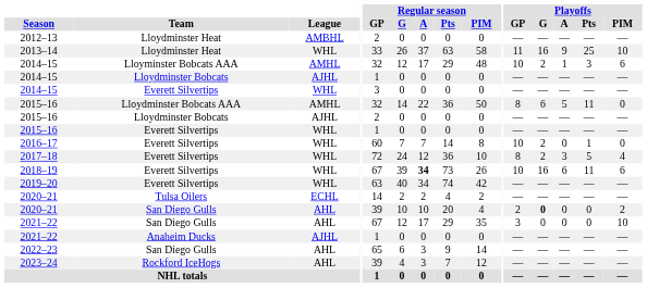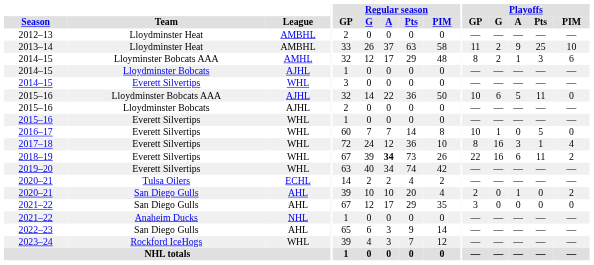 <table border="0" cellpadding="1" cellspacing="0" style="text-align:center; width:60em">
 <tr bgcolor="#e0e0e0">
 <th colspan="3" bgcolor="#ffffff"></th>
 <th rowspan="99" bgcolor="#ffffff"></th>
 <th colspan="5"><a href='#'>Regular season</a></th>
 <th rowspan="99" bgcolor="#ffffff"></th>
 <th colspan="5"><a href='#'>Playoffs</a></th>
 </tr>
 <tr bgcolor="#e0e0e0">
 <th><a href='#'>Season</a></th>
 <th>Team</th>
 <th>League</th>
 <th>GP</th>
 <th><a href='#'>G</a></th>
 <th><a href='#'>A</a></th>
 <th><a href='#'>Pts</a></th>
 <th><a href='#'>PIM</a></th>
 <th>GP</th>
 <th>G</th>
 <th>A</th>
 <th>Pts</th>
 <th>PIM</th>
 </tr>
 <tr>
 <td>2012–13</td>
 <td>Lloydminster Heat</td>
 <td><a href='#'>AMBHL</a></td>
 <td>2</td>
 <td>0</td>
 <td>0</td>
 <td>0</td>
 <td>0</td>
 <td>—</td>
 <td>—</td>
 <td>—</td>
 <td>—</td>
 <td>—</td>
 </tr>
 <tr bgcolor="#f0f0f0">
 <td>2013–14</td>
 <td>Lloydminster Heat</td>
-<td>WHL</td>
+<td>AMBHL</td>
 <td>33</td>
 <td>26</td>
 <td>37</td>
 <td>63</td>
 <td>58</td>
 <td>11</td>
-<td>16</td>
+<td>2</td>
 <td>9</td>
 <td>25</td>
 <td>10</td>
 </tr>
 <tr>
 <td>2014–15</td>
 <td>Lloyminster Bobcats AAA</td>
 <td><a href='#'>AMHL</a></td>
 <td>32</td>
 <td>12</td>
 <td>17</td>
 <td>29</td>
 <td>48</td>
-<td>10</td>
+<td>8</td>
 <td>2</td>
 <td>1</td>
 <td>3</td>
 <td>6</td>
 </tr>
 <tr bgcolor="#f0f0f0">
 <td 2014–15 AJHL season>2014–15</td>
 <td><a href='#'>Lloydminster Bobcats</a></td>
 <td><a href='#'>AJHL</a></td>
 <td>1</td>
 <td>0</td>
 <td>0</td>
 <td>0</td>
 <td>0</td>
 <td>—</td>
 <td>—</td>
 <td>—</td>
 <td>—</td>
 <td>—</td>
 </tr>
 <tr>
 <td><a href='#'>2014–15</a></td>
 <td><a href='#'>Everett Silvertips</a></td>
 <td><a href='#'>WHL</a></td>
 <td>3</td>
 <td>0</td>
 <td>0</td>
 <td>0</td>
 <td>0</td>
 <td>—</td>
 <td>—</td>
 <td>—</td>
 <td>—</td>
 <td>—</td>
 </tr>
 <tr bgcolor="#f0f0f0">
 <td>2015–16</td>
 <td>Lloydminster Bobcats AAA</td>
-<td>AMHL</td>
+<td><a href='#'>AJHL</a></td>
 <td>32</td>
 <td>14</td>
 <td>22</td>
 <td>36</td>
 <td>50</td>
-<td>8</td>
+<td>10</td>
 <td>6</td>
 <td>5</td>
 <td>11</td>
 <td>0</td>
 </tr>
 <tr>
 <td 2015–16 AJHL season>2015–16</td>
 <td>Lloydminster Bobcats</td>
 <td>AJHL</td>
 <td>2</td>
 <td>0</td>
 <td>0</td>
 <td>0</td>
 <td>0</td>
 <td>—</td>
 <td>—</td>
 <td>—</td>
 <td>—</td>
 <td>—</td>
 </tr>
 <tr bgcolor="#f0f0f0">
 <td><a href='#'>2015–16</a></td>
 <td>Everett Silvertips</td>
 <td>WHL</td>
 <td>1</td>
 <td>0</td>
 <td>0</td>
 <td>0</td>
 <td>0</td>
 <td>—</td>
 <td>—</td>
 <td>—</td>
 <td>—</td>
 <td>—</td>
 </tr>
 <tr>
 <td><a href='#'>2016–17</a></td>
 <td>Everett Silvertips</td>
 <td>WHL</td>
 <td>60</td>
 <td>7</td>
 <td>7</td>
 <td>14</td>
 <td>8</td>
 <td>10</td>
-<td>2</td>
+<td>1</td>
 <td>0</td>
-<td>1</td>
+<td>5</td>
 <td>0</td>
 </tr>
 <tr bgcolor="#f0f0f0">
 <td><a href='#'>2017–18</a></td>
 <td>Everett Silvertips</td>
 <td>WHL</td>
 <td>72</td>
 <td>24</td>
 <td>12</td>
 <td>36</td>
 <td>10</td>
 <td>8</td>
-<td>2</td>
+<td>16</td>
 <td>3</td>
-<td>5</td>
+<td>1</td>
 <td>4</td>
 </tr>
 <tr>
 <td><a href='#'>2018–19</a></td>
 <td>Everett Silvertips</td>
 <td>WHL</td>
 <td>67</td>
 <td>39</td>
 <td><strong>34</strong></td>
 <td>73</td>
 <td>26</td>
-<td>10</td>
+<td>22</td>
 <td>16</td>
 <td>6</td>
 <td>11</td>
-<td>6</td>
+<td>2</td>
 </tr>
 <tr bgcolor="#f0f0f0">
 <td><a href='#'>2019–20</a></td>
 <td>Everett Silvertips</td>
 <td>WHL</td>
 <td>63</td>
 <td>40</td>
 <td>34</td>
 <td>74</td>
 <td>42</td>
 <td>—</td>
 <td>—</td>
 <td>—</td>
 <td>—</td>
 <td>—</td>
 </tr>
 <tr>
 <td><a href='#'>2020–21</a></td>
 <td><a href='#'>Tulsa Oilers</a></td>
 <td><a href='#'>ECHL</a></td>
 <td>14</td>
 <td>2</td>
 <td>2</td>
 <td>4</td>
 <td>2</td>
 <td>—</td>
 <td>—</td>
 <td>—</td>
 <td>—</td>
 <td>—</td>
 </tr>
 <tr bgcolor="#f0f0f0">
 <td><a href='#'>2020–21</a></td>
 <td><a href='#'>San Diego Gulls</a></td>
 <td><a href='#'>AHL</a></td>
 <td>39</td>
 <td>10</td>
 <td>10</td>
 <td>20</td>
 <td>4</td>
 <td>2</td>
-<td><strong>0</strong></td>
 <td>0</td>
+<td>1</td>
 <td>0</td>
 <td>2</td>
 </tr>
 <tr>
 <td><a href='#'>2021–22</a></td>
 <td>San Diego Gulls</td>
 <td>AHL</td>
 <td>67</td>
 <td>12</td>
 <td>17</td>
 <td>29</td>
 <td>35</td>
 <td>3</td>
 <td>0</td>
 <td>0</td>
 <td>0</td>
-<td>10</td>
+<td>0</td>
 </tr>
 <tr bgcolor="#f0f0f0">
 <td><a href='#'>2021–22</a></td>
 <td><a href='#'>Anaheim Ducks</a></td>
-<td><a href='#'>AJHL</a></td>
+<td><a href='#'>NHL</a></td>
 <td>1</td>
 <td>0</td>
 <td>0</td>
 <td>0</td>
 <td>0</td>
 <td>—</td>
 <td>—</td>
 <td>—</td>
 <td>—</td>
 <td>—</td>
 </tr>
 <tr>
 <td><a href='#'>2022–23</a></td>
 <td>San Diego Gulls</td>
 <td>AHL</td>
 <td>65</td>
 <td>6</td>
 <td>3</td>
 <td>9</td>
 <td>14</td>
 <td>—</td>
 <td>—</td>
 <td>—</td>
 <td>—</td>
 <td>—</td>
 </tr>
 <tr bgcolor="#f0f0f0">
 <td><a href='#'>2023–24</a></td>
 <td><a href='#'>Rockford IceHogs</a></td>
-<td>AHL</td>
+<td>WHL</td>
 <td>39</td>
 <td>4</td>
 <td>3</td>
 <td>7</td>
 <td>12</td>
 <td>—</td>
 <td>—</td>
 <td>—</td>
 <td>—</td>
 <td>—</td>
 </tr>
 <tr bgcolor="#e0e0e0">
 <th colspan="3">NHL totals</th>
 <th>1</th>
 <th>0</th>
 <th>0</th>
 <th>0</th>
 <th>0</th>
 <th>—</th>
 <th>—</th>
 <th>—</th>
 <th>—</th>
 <th>—</th>
 </tr>
 </table>
